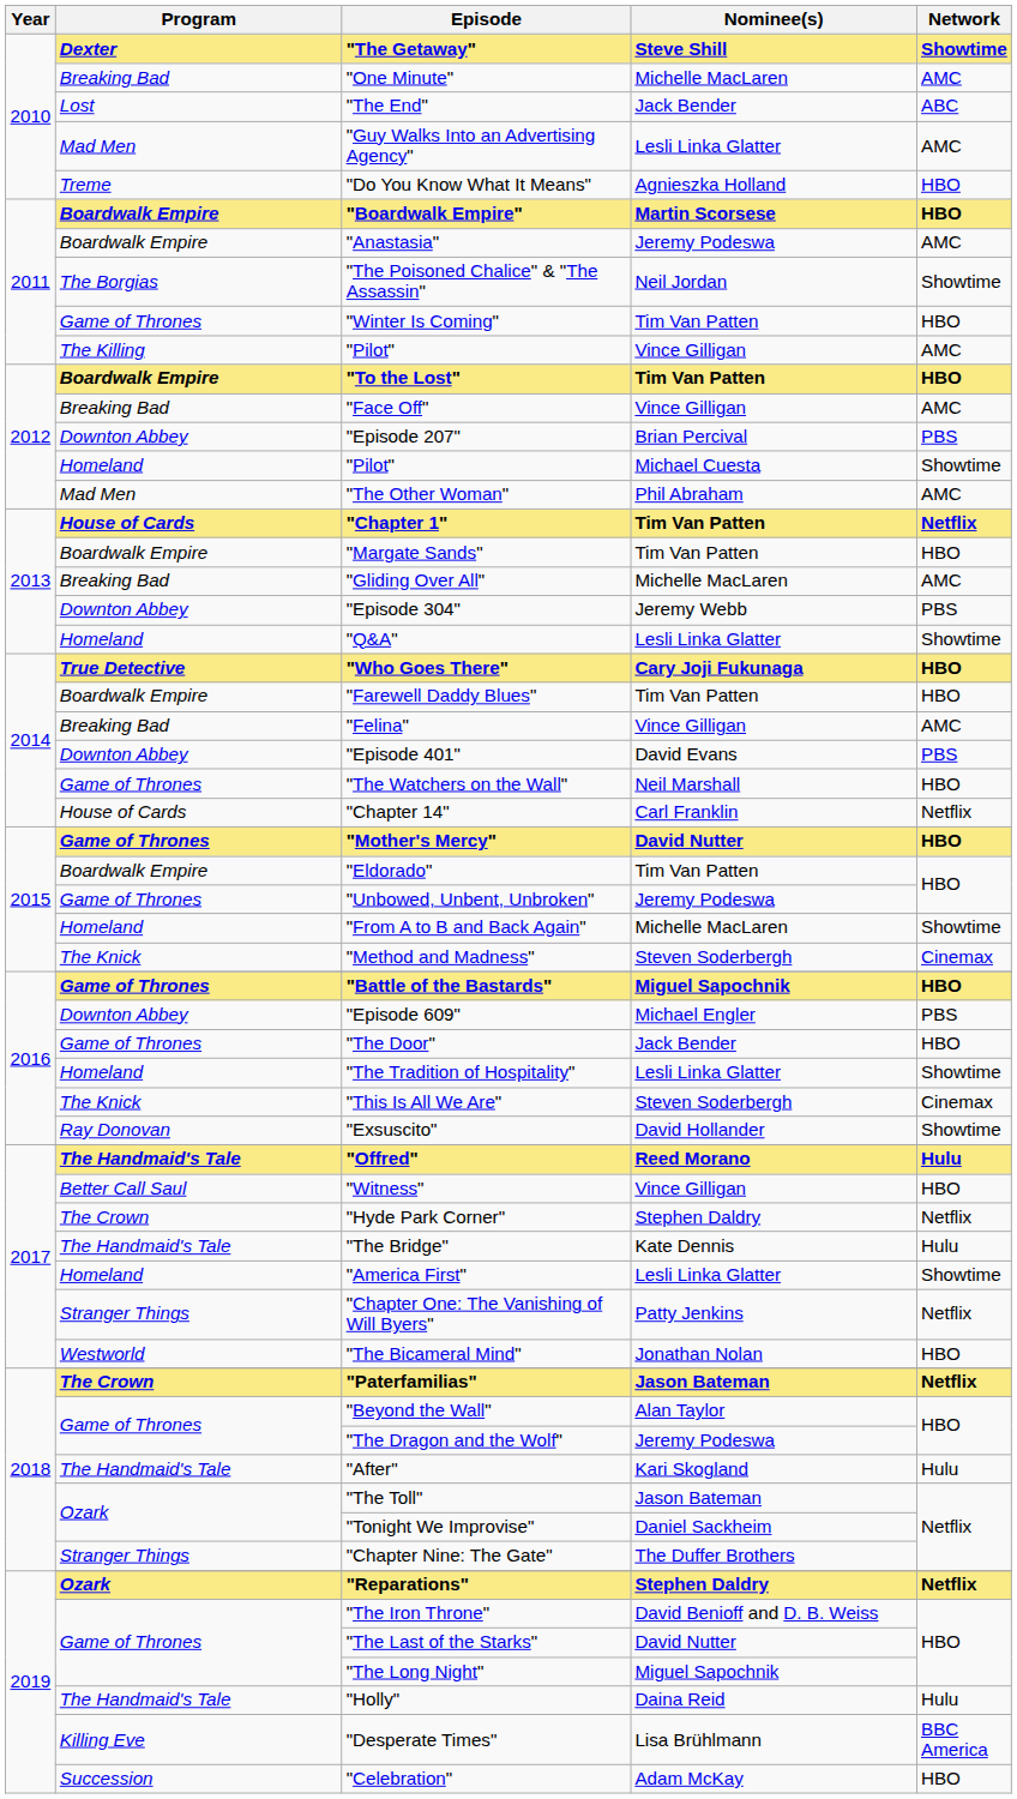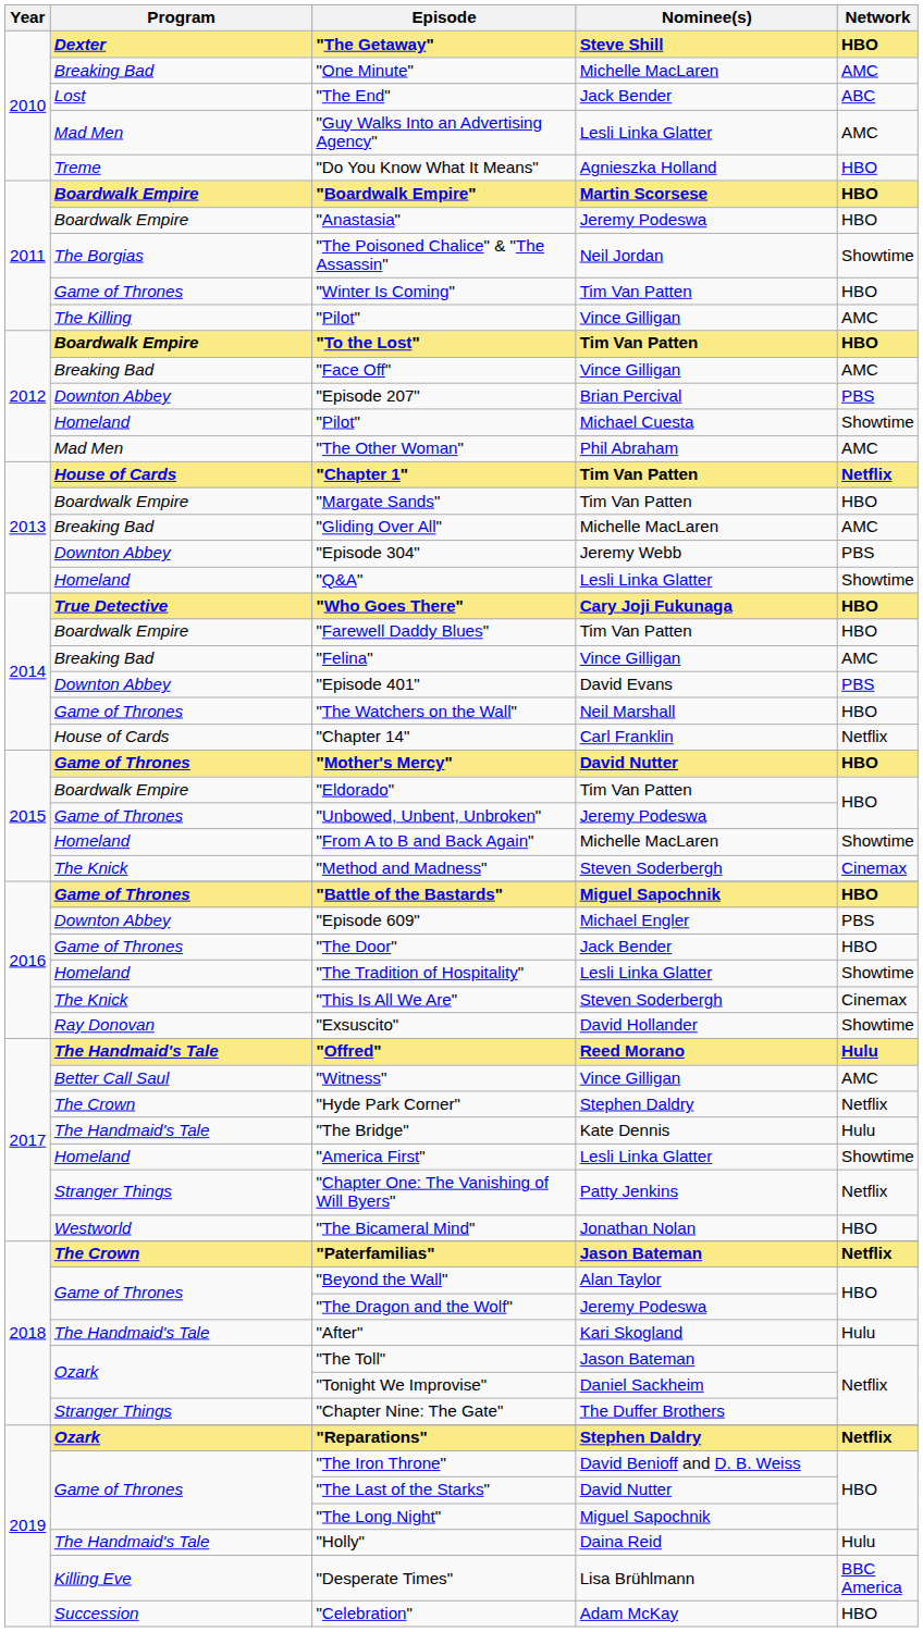 <table class="wikitable" style="width:100%">
 <tr bgcolor="#bebebe">
 <th width="5%">Year</th>
 <th width="30%">Program</th>
 <th width="30%">Episode</th>
 <th width="30%">Nominee(s)</th>
 <th width="5%">Network</th>
 </tr>
 <tr>
 <td rowspan=5 align=center><a href='#'>2010</a><br></td>
 <td style="background:#FAEB86;"><strong><em><a href='#'>Dexter</a></em></strong></td>
 <td style="background:#FAEB86;"><strong>"<a href='#'>The Getaway</a>"</strong></td>
 <td style="background:#FAEB86;"><strong><a href='#'>Steve Shill</a></strong></td>
-<td style="background:#FAEB86;"><strong><a href='#'>Showtime</a></strong></td>
+<td style="background:#FAEB86;"><strong>HBO</strong></td>
 </tr>
 <tr>
 <td><em><a href='#'>Breaking Bad</a></em></td>
 <td>"<a href='#'>One Minute</a>"</td>
 <td><a href='#'>Michelle MacLaren</a></td>
 <td><a href='#'>AMC</a></td>
 </tr>
 <tr>
 <td><em><a href='#'>Lost</a></em></td>
 <td>"<a href='#'>The End</a>"</td>
 <td><a href='#'>Jack Bender</a></td>
 <td><a href='#'>ABC</a></td>
 </tr>
 <tr>
 <td><em><a href='#'>Mad Men</a></em></td>
 <td>"<a href='#'>Guy Walks Into an Advertising Agency</a>"</td>
 <td><a href='#'>Lesli Linka Glatter</a></td>
 <td>AMC</td>
 </tr>
 <tr>
 <td><em><a href='#'>Treme</a></em></td>
 <td>"Do You Know What It Means"</td>
 <td><a href='#'>Agnieszka Holland</a></td>
 <td><a href='#'>HBO</a></td>
 </tr>
 <tr>
 <td rowspan=5 align=center><a href='#'>2011</a><br></td>
 <td style="background:#FAEB86;"><strong><em><a href='#'>Boardwalk Empire</a></em></strong></td>
 <td style="background:#FAEB86;"><strong>"<a href='#'>Boardwalk Empire</a>"</strong></td>
 <td style="background:#FAEB86;"><strong><a href='#'>Martin Scorsese</a></strong></td>
 <td style="background:#FAEB86;"><strong>HBO</strong></td>
 </tr>
 <tr>
 <td><em>Boardwalk Empire</em></td>
 <td>"<a href='#'>Anastasia</a>"</td>
 <td><a href='#'>Jeremy Podeswa</a></td>
-<td>AMC</td>
+<td>HBO</td>
 </tr>
 <tr>
 <td><em><a href='#'>The Borgias</a></em></td>
 <td>"<a href='#'>The Poisoned Chalice</a>" & "<a href='#'>The Assassin</a>"</td>
 <td><a href='#'>Neil Jordan</a></td>
 <td>Showtime</td>
 </tr>
 <tr>
 <td><em><a href='#'>Game of Thrones</a></em></td>
 <td>"<a href='#'>Winter Is Coming</a>"</td>
 <td><a href='#'>Tim Van Patten</a></td>
 <td>HBO</td>
 </tr>
 <tr>
 <td><em><a href='#'>The Killing</a></em></td>
 <td>"<a href='#'>Pilot</a>"</td>
 <td><a href='#'>Vince Gilligan</a></td>
 <td>AMC</td>
 </tr>
 <tr>
 <td rowspan=5 align=center><a href='#'>2012</a><br></td>
 <td style="background:#FAEB86;"><strong><em>Boardwalk Empire</em></strong></td>
 <td style="background:#FAEB86;"><strong>"<a href='#'>To the Lost</a>"</strong></td>
 <td style="background:#FAEB86;"><strong>Tim Van Patten</strong></td>
 <td style="background:#FAEB86;"><strong>HBO</strong></td>
 </tr>
 <tr>
 <td><em>Breaking Bad</em></td>
 <td>"<a href='#'>Face Off</a>"</td>
 <td><a href='#'>Vince Gilligan</a></td>
 <td>AMC</td>
 </tr>
 <tr>
 <td><em><a href='#'>Downton Abbey</a></em></td>
 <td>"Episode 207"</td>
 <td><a href='#'>Brian Percival</a></td>
 <td><a href='#'>PBS</a></td>
 </tr>
 <tr>
 <td><em><a href='#'>Homeland</a></em></td>
 <td>"<a href='#'>Pilot</a>"</td>
 <td><a href='#'>Michael Cuesta</a></td>
 <td>Showtime</td>
 </tr>
 <tr>
 <td><em>Mad Men</em></td>
 <td>"<a href='#'>The Other Woman</a>"</td>
 <td><a href='#'>Phil Abraham</a></td>
 <td>AMC</td>
 </tr>
 <tr>
 <td rowspan=5 align=center><a href='#'>2013</a><br></td>
 <td style="background:#FAEB86;"><strong><em><a href='#'>House of Cards</a></em></strong></td>
 <td style="background:#FAEB86;"><strong>"<a href='#'>Chapter 1</a>"</strong></td>
 <td style="background:#FAEB86;"><strong>Tim Van Patten</strong></td>
 <td style="background:#FAEB86;"><strong><a href='#'>Netflix</a></strong></td>
 </tr>
 <tr>
 <td><em>Boardwalk Empire</em></td>
 <td>"<a href='#'>Margate Sands</a>"</td>
 <td>Tim Van Patten</td>
 <td>HBO</td>
 </tr>
 <tr>
 <td><em>Breaking Bad</em></td>
 <td>"<a href='#'>Gliding Over All</a>"</td>
 <td>Michelle MacLaren</td>
 <td>AMC</td>
 </tr>
 <tr>
 <td><em><a href='#'>Downton Abbey</a></em></td>
 <td>"Episode 304"</td>
 <td>Jeremy Webb</td>
 <td>PBS</td>
 </tr>
 <tr>
 <td><em><a href='#'>Homeland</a></em></td>
 <td>"<a href='#'>Q&A</a>"</td>
 <td><a href='#'>Lesli Linka Glatter</a></td>
 <td>Showtime</td>
 </tr>
 <tr>
 <td rowspan="6" align=center><a href='#'>2014</a><br></td>
 <td style="background:#FAEB86;"><strong><em><a href='#'>True Detective</a></em></strong></td>
 <td style="background:#FAEB86;"><strong>"<a href='#'>Who Goes There</a>"</strong></td>
 <td style="background:#FAEB86;"><strong><a href='#'>Cary Joji Fukunaga</a></strong></td>
 <td style="background:#FAEB86;"><strong>HBO</strong></td>
 </tr>
 <tr>
 <td><em>Boardwalk Empire</em></td>
 <td>"<a href='#'>Farewell Daddy Blues</a>"</td>
 <td>Tim Van Patten</td>
 <td>HBO</td>
 </tr>
 <tr>
 <td><em>Breaking Bad</em></td>
 <td>"<a href='#'>Felina</a>"</td>
 <td><a href='#'>Vince Gilligan</a></td>
 <td>AMC</td>
 </tr>
 <tr>
 <td><em><a href='#'>Downton Abbey</a></em></td>
 <td>"Episode 401"</td>
 <td>David Evans</td>
 <td><a href='#'>PBS</a></td>
 </tr>
 <tr>
 <td><em><a href='#'>Game of Thrones</a></em></td>
 <td>"<a href='#'>The Watchers on the Wall</a>"</td>
 <td><a href='#'>Neil Marshall</a></td>
 <td>HBO</td>
 </tr>
 <tr>
 <td><em>House of Cards</em></td>
 <td>"Chapter 14"</td>
 <td><a href='#'>Carl Franklin</a></td>
 <td>Netflix</td>
 </tr>
 <tr>
 <td rowspan=5 align=center><a href='#'>2015</a><br></td>
 <td style="background:#FAEB86;"><strong><em><a href='#'>Game of Thrones</a></em></strong></td>
 <td style="background:#FAEB86;"><strong>"<a href='#'>Mother's Mercy</a>"</strong></td>
 <td style="background:#FAEB86;"><strong><a href='#'>David Nutter</a></strong></td>
 <td style="background:#FAEB86;"><strong>HBO</strong></td>
 </tr>
 <tr>
 <td><em>Boardwalk Empire</em></td>
 <td>"<a href='#'>Eldorado</a>"</td>
 <td>Tim Van Patten</td>
 <td rowspan=2>HBO</td>
 </tr>
 <tr>
 <td><em><a href='#'>Game of Thrones</a></em></td>
 <td>"<a href='#'>Unbowed, Unbent, Unbroken</a>"</td>
 <td><a href='#'>Jeremy Podeswa</a></td>
 </tr>
 <tr>
 <td><em><a href='#'>Homeland</a></em></td>
 <td>"<a href='#'>From A to B and Back Again</a>"</td>
 <td>Michelle MacLaren</td>
 <td>Showtime</td>
 </tr>
 <tr>
 <td><em><a href='#'>The Knick</a></em></td>
 <td>"<a href='#'>Method and Madness</a>"</td>
 <td><a href='#'>Steven Soderbergh</a></td>
 <td><a href='#'>Cinemax</a></td>
 </tr>
 <tr>
 <td rowspan="7" align=center><a href='#'>2016</a><br></td>
 </tr>
 <tr style="background:#FAEB86" |>
 <td><strong><em><a href='#'>Game of Thrones</a></em></strong></td>
 <td><strong>"<a href='#'>Battle of the Bastards</a>"</strong></td>
 <td><strong><a href='#'>Miguel Sapochnik</a></strong></td>
 <td><strong>HBO</strong></td>
 </tr>
 <tr>
 <td><em><a href='#'>Downton Abbey</a></em></td>
 <td>"Episode 609"</td>
 <td><a href='#'>Michael Engler</a></td>
 <td>PBS</td>
 </tr>
 <tr>
 <td><em><a href='#'>Game of Thrones</a></em></td>
 <td>"<a href='#'>The Door</a>"</td>
 <td><a href='#'>Jack Bender</a></td>
 <td>HBO</td>
 </tr>
 <tr>
 <td><em><a href='#'>Homeland</a></em></td>
 <td>"<a href='#'>The Tradition of Hospitality</a>"</td>
 <td><a href='#'>Lesli Linka Glatter</a></td>
 <td>Showtime</td>
 </tr>
 <tr>
 <td><em><a href='#'>The Knick</a></em></td>
 <td>"<a href='#'>This Is All We Are</a>"</td>
 <td><a href='#'>Steven Soderbergh</a></td>
 <td>Cinemax</td>
 </tr>
 <tr>
 <td><em><a href='#'>Ray Donovan</a></em></td>
 <td>"Exsuscito"</td>
 <td><a href='#'>David Hollander</a></td>
 <td>Showtime</td>
 </tr>
 <tr>
 <td rowspan="8" align=center><a href='#'>2017</a><br></td>
 </tr>
 <tr style="background:#FAEB86" |>
 <td><strong><em><a href='#'>The Handmaid's Tale</a></em></strong></td>
 <td><strong>"<a href='#'>Offred</a>"</strong></td>
 <td><strong><a href='#'>Reed Morano</a></strong></td>
 <td><strong><a href='#'>Hulu</a></strong></td>
 </tr>
 <tr>
 <td><em><a href='#'>Better Call Saul</a></em></td>
 <td>"<a href='#'>Witness</a>"</td>
 <td><a href='#'>Vince Gilligan</a></td>
-<td>HBO</td>
+<td>AMC</td>
 </tr>
 <tr>
 <td><em><a href='#'>The Crown</a></em></td>
 <td>"Hyde Park Corner"</td>
 <td><a href='#'>Stephen Daldry</a></td>
 <td>Netflix</td>
 </tr>
 <tr>
 <td><em><a href='#'>The Handmaid's Tale</a></em></td>
 <td>"The Bridge"</td>
 <td>Kate Dennis</td>
 <td>Hulu</td>
 </tr>
 <tr>
 <td><em><a href='#'>Homeland</a></em></td>
 <td>"<a href='#'>America First</a>"</td>
 <td><a href='#'>Lesli Linka Glatter</a></td>
 <td>Showtime</td>
 </tr>
 <tr>
 <td><em><a href='#'>Stranger Things</a></em></td>
 <td>"<a href='#'>Chapter One: The Vanishing of Will Byers</a>"</td>
 <td><a href='#'>Patty Jenkins</a></td>
 <td>Netflix</td>
 </tr>
 <tr>
 <td><em><a href='#'>Westworld</a></em></td>
 <td>"<a href='#'>The Bicameral Mind</a>"</td>
 <td><a href='#'>Jonathan Nolan</a></td>
 <td>HBO</td>
 </tr>
 <tr>
 <td rowspan="8" align=center><a href='#'>2018</a><br></td>
 </tr>
 <tr style="background:#FAEB86">
 <td><strong><em><a href='#'>The Crown</a></em></strong></td>
 <td><strong>"Paterfamilias"</strong></td>
 <td><strong><a href='#'>Jason Bateman</a></strong></td>
 <td><strong>Netflix</strong></td>
 </tr>
 <tr>
 <td rowspan="2"><em><a href='#'>Game of Thrones</a></em></td>
 <td>"<a href='#'>Beyond the Wall</a>"</td>
 <td><a href='#'>Alan Taylor</a></td>
 <td rowspan="2">HBO</td>
 </tr>
 <tr>
 <td>"<a href='#'>The Dragon and the Wolf</a>"</td>
 <td><a href='#'>Jeremy Podeswa</a></td>
 </tr>
 <tr>
 <td><em><a href='#'>The Handmaid's Tale</a></em></td>
 <td>"After"</td>
 <td><a href='#'>Kari Skogland</a></td>
 <td>Hulu</td>
 </tr>
 <tr>
 <td rowspan="2"><em><a href='#'>Ozark</a></em></td>
 <td>"The Toll"</td>
 <td><a href='#'>Jason Bateman</a></td>
 <td rowspan="3">Netflix</td>
 </tr>
 <tr>
 <td>"Tonight We Improvise"</td>
 <td><a href='#'>Daniel Sackheim</a></td>
 </tr>
 <tr>
 <td><em><a href='#'>Stranger Things</a></em></td>
 <td>"Chapter Nine: The Gate"</td>
 <td><a href='#'>The Duffer Brothers</a></td>
 </tr>
 <tr>
 <td rowspan="8" align=center><a href='#'>2019</a><br></td>
 </tr>
 <tr style="background:#FAEB86">
 <td><strong><em><a href='#'>Ozark</a></em></strong></td>
 <td><strong>"Reparations"</strong></td>
 <td><strong><a href='#'>Stephen Daldry</a></strong></td>
 <td><strong>Netflix</strong></td>
 </tr>
 <tr>
 <td rowspan="3"><em><a href='#'>Game of Thrones</a></em></td>
 <td>"<a href='#'>The Iron Throne</a>"</td>
 <td><a href='#'>David Benioff</a> and <a href='#'>D. B. Weiss</a></td>
 <td rowspan="3">HBO</td>
 </tr>
 <tr>
 <td>"<a href='#'>The Last of the Starks</a>"</td>
 <td><a href='#'>David Nutter</a></td>
 </tr>
 <tr>
 <td>"<a href='#'>The Long Night</a>"</td>
 <td><a href='#'>Miguel Sapochnik</a></td>
 </tr>
 <tr>
 <td><em><a href='#'>The Handmaid's Tale</a></em></td>
 <td>"Holly"</td>
 <td><a href='#'>Daina Reid</a></td>
 <td>Hulu</td>
 </tr>
 <tr>
 <td><em><a href='#'>Killing Eve</a></em></td>
 <td>"Desperate Times"</td>
 <td>Lisa Brühlmann</td>
 <td><a href='#'>BBC America</a></td>
 </tr>
 <tr>
 <td><em><a href='#'>Succession</a></em></td>
 <td>"<a href='#'>Celebration</a>"</td>
 <td><a href='#'>Adam McKay</a></td>
 <td>HBO</td>
 </tr>
 </table>
